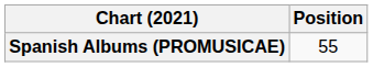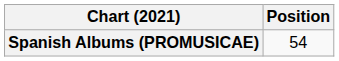 <table class="wikitable plainrowheaders" style="text-align:center">
 <tr>
 <th scope="col">Chart (2021)</th>
 <th scope="col">Position</th>
 </tr>
 <tr>
 <th scope="row">Spanish Albums (PROMUSICAE)</th>
-<td>55</td>
+<td>54</td>
 </tr>
 </table>
